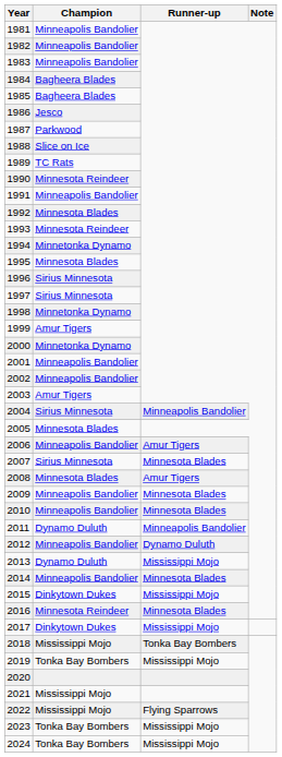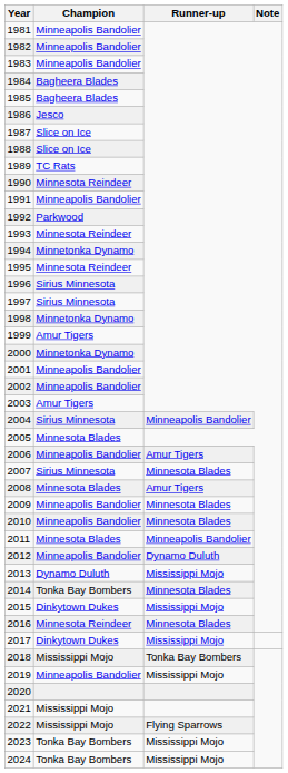 <table class="wikitable">
 <tr>
 <th>Year</th>
 <th>Champion</th>
 <th>Runner-up</th>
 <th>Note</th>
 </tr>
 <tr>
 <td>1981</td>
 <td><a href='#'>Minneapolis Bandolier</a></td>
 </tr>
 <tr bgcolor=#f0f0f0>
 <td>1982</td>
 <td><a href='#'>Minneapolis Bandolier</a></td>
 </tr>
 <tr>
 <td>1983</td>
 <td><a href='#'>Minneapolis Bandolier</a></td>
 </tr>
 <tr bgcolor=#f0f0f0>
 <td>1984</td>
 <td><a href='#'>Bagheera Blades</a></td>
 </tr>
 <tr>
 <td>1985</td>
 <td><a href='#'>Bagheera Blades</a></td>
 </tr>
 <tr bgcolor=#f0f0f0>
 <td>1986</td>
 <td><a href='#'>Jesco</a></td>
 </tr>
 <tr>
 <td>1987</td>
-<td><a href='#'>Parkwood</a></td>
+<td><a href='#'>Slice on Ice</a></td>
 </tr>
 <tr bgcolor=#f0f0f0>
 <td>1988</td>
 <td><a href='#'>Slice on Ice</a></td>
 </tr>
 <tr>
 <td>1989</td>
 <td><a href='#'>TC Rats</a></td>
 </tr>
 <tr bgcolor=#f0f0f0>
 <td>1990</td>
 <td><a href='#'>Minnesota Reindeer</a></td>
 </tr>
 <tr>
 <td>1991</td>
 <td><a href='#'>Minneapolis Bandolier</a></td>
 </tr>
 <tr bgcolor=#f0f0f0>
 <td>1992</td>
-<td><a href='#'>Minnesota Blades</a></td>
+<td><a href='#'>Parkwood</a></td>
 </tr>
 <tr>
 <td>1993</td>
 <td><a href='#'>Minnesota Reindeer</a></td>
 </tr>
 <tr bgcolor=#f0f0f0>
 <td>1994</td>
 <td><a href='#'>Minnetonka Dynamo</a></td>
 </tr>
 <tr>
 <td>1995</td>
-<td><a href='#'>Minnesota Blades</a></td>
+<td><a href='#'>Minnesota Reindeer</a></td>
 </tr>
 <tr bgcolor=#f0f0f0>
 <td>1996</td>
 <td><a href='#'>Sirius Minnesota</a></td>
 </tr>
 <tr>
 <td>1997</td>
 <td><a href='#'>Sirius Minnesota</a></td>
 </tr>
 <tr bgcolor=#f0f0f0>
 <td>1998</td>
 <td><a href='#'>Minnetonka Dynamo</a></td>
 </tr>
 <tr>
 <td>1999</td>
 <td><a href='#'>Amur Tigers</a></td>
 </tr>
 <tr bgcolor=#f0f0f0>
 <td>2000</td>
 <td><a href='#'>Minnetonka Dynamo</a></td>
 </tr>
 <tr>
 <td>2001</td>
 <td><a href='#'>Minneapolis Bandolier</a></td>
 </tr>
 <tr bgcolor=#f0f0f0>
 <td>2002</td>
 <td><a href='#'>Minneapolis Bandolier</a></td>
 </tr>
 <tr>
 <td>2003</td>
 <td><a href='#'>Amur Tigers</a></td>
 </tr>
 <tr bgcolor=#f0f0f0>
 <td>2004</td>
 <td><a href='#'>Sirius Minnesota</a></td>
 <td><a href='#'>Minneapolis Bandolier</a></td>
 </tr>
 <tr>
 <td>2005</td>
 <td><a href='#'>Minnesota Blades</a></td>
 </tr>
 <tr bgcolor=#f0f0f0>
 <td>2006</td>
 <td><a href='#'>Minneapolis Bandolier</a></td>
 <td><a href='#'>Amur Tigers</a></td>
 </tr>
 <tr>
 <td>2007</td>
 <td><a href='#'>Sirius Minnesota</a></td>
 <td><a href='#'>Minnesota Blades</a></td>
 </tr>
 <tr bgcolor=#f0f0f0>
 <td>2008</td>
 <td><a href='#'>Minnesota Blades</a></td>
 <td><a href='#'>Amur Tigers</a></td>
 </tr>
 <tr>
 <td>2009</td>
 <td><a href='#'>Minneapolis Bandolier</a></td>
 <td><a href='#'>Minnesota Blades</a></td>
 </tr>
 <tr bgcolor=#f0f0f0>
 <td>2010</td>
 <td><a href='#'>Minneapolis Bandolier</a></td>
 <td><a href='#'>Minnesota Blades</a></td>
 </tr>
 <tr>
 <td>2011</td>
-<td><a href='#'>Dynamo Duluth</a></td>
+<td><a href='#'>Minnesota Blades</a></td>
 <td><a href='#'>Minneapolis Bandolier</a></td>
 </tr>
 <tr bgcolor=#f0f0f0>
 <td>2012</td>
 <td><a href='#'>Minneapolis Bandolier</a></td>
 <td><a href='#'>Dynamo Duluth</a></td>
 </tr>
 <tr>
 <td>2013</td>
 <td><a href='#'>Dynamo Duluth</a></td>
 <td><a href='#'>Mississippi Mojo</a></td>
 </tr>
 <tr bgcolor=#f0f0f0>
 <td>2014</td>
-<td><a href='#'>Minneapolis Bandolier</a></td>
+<td>Tonka Bay Bombers</td>
 <td><a href='#'>Minnesota Blades</a></td>
 </tr>
 <tr>
 <td>2015</td>
 <td><a href='#'>Dinkytown Dukes</a></td>
 <td><a href='#'>Mississippi Mojo</a></td>
 </tr>
 <tr bgcolor=#f0f0f0>
 <td>2016</td>
 <td><a href='#'>Minnesota Reindeer</a></td>
 <td><a href='#'>Minnesota Blades</a></td>
 </tr>
 <tr>
 <td>2017</td>
 <td><a href='#'>Dinkytown Dukes</a></td>
 <td><a href='#'>Mississippi Mojo</a></td>
 <td></td>
 </tr>
 <tr bgcolor=#f0f0f0>
 <td>2018</td>
 <td>Mississippi Mojo</td>
 <td>Tonka Bay Bombers</td>
 </tr>
 <tr>
 <td>2019</td>
-<td>Tonka Bay Bombers</td>
+<td><a href='#'>Minneapolis Bandolier</a></td>
 <td>Mississippi Mojo</td>
 </tr>
 <tr bgcolor=#f0f0f0>
 <td>2020</td>
 <td></td>
 <td></td>
 </tr>
 <tr>
 <td>2021</td>
 <td>Mississippi Mojo</td>
 <td></td>
 </tr>
 <tr bgcolor=#f0f0f0>
 <td>2022</td>
 <td>Mississippi Mojo</td>
 <td>Flying Sparrows</td>
 </tr>
 <tr>
 <td>2023</td>
 <td>Tonka Bay Bombers</td>
 <td>Mississippi Mojo</td>
 </tr>
 <tr>
 <td>2024</td>
 <td>Tonka Bay Bombers</td>
 <td>Mississippi Mojo</td>
 </tr>
 </table>
